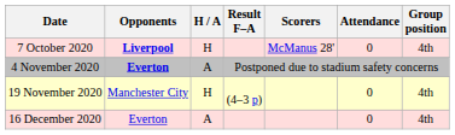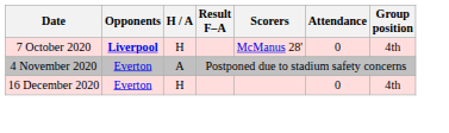 <table class="wikitable" style="text-align:center">
 <tr>
 <th>Date</th>
 <th>Opponents</th>
 <th>H / A</th>
 <th>Result<br>F–A</th>
 <th>Scorers</th>
 <th>Attendance</th>
 <th>Group<br>position</th>
 </tr>
 <tr bgcolor=#ffdddd>
 <td>7 October 2020</td>
 <td><strong><a href='#'>Liverpool</a></strong></td>
 <td>H</td>
 <td></td>
 <td><a href='#'>McManus</a> 28'</td>
 <td>0</td>
 <td>4th</td>
 </tr>
 <tr bgcolor=#C0C0C0>
 <td>4 November 2020</td>
-<td><strong><a href='#'>Everton</a></strong></td>
+<td><a href='#'>Everton</a></td>
 <td>A</td>
 <td colspan="4">Postponed due to stadium safety concerns</td>
-</tr>
-<tr bgcolor=#ffffcc>
-<td>19 November 2020</td>
-<td><a href='#'>Manchester City</a></td>
-<td>H</td>
-<td><br>(4–3 <a href='#'>p</a>)</td>
-<td></td>
-<td>0</td>
-<td>4th</td>
 </tr>
 <tr bgcolor=#ffdddd>
 <td>16 December 2020</td>
 <td><a href='#'>Everton</a></td>
-<td>A</td>
+<td>H</td>
 <td></td>
 <td></td>
 <td>0</td>
 <td>4th</td>
 </tr>
 </table>
